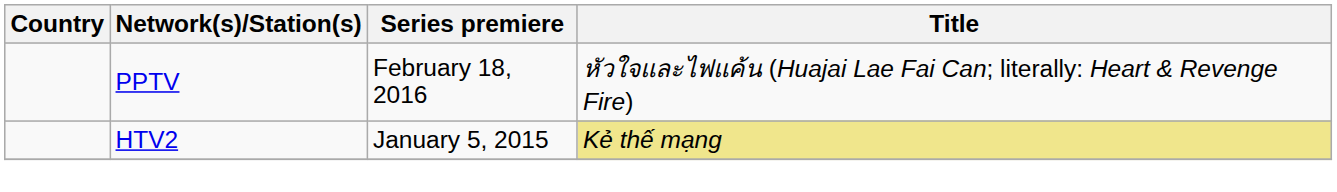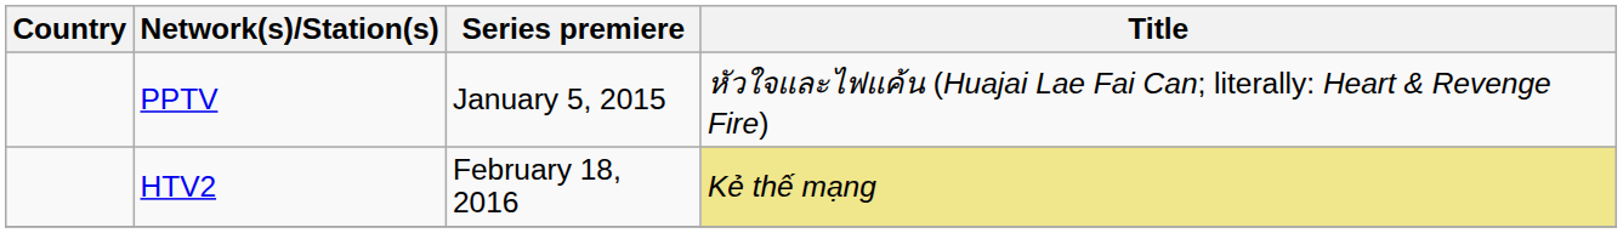 <table class="sortable wikitable">
 <tr>
 <th>Country</th>
 <th>Network(s)/Station(s)</th>
 <th>Series premiere</th>
 <th>Title</th>
 </tr>
 <tr>
 <td></td>
 <td><a href='#'>PPTV</a></td>
-<td>February 18, 2016</td>
+<td>January 5, 2015</td>
 <td><em>หัวใจและไฟแค้น</em> (<em>Huajai Lae Fai Can</em>; literally: <em>Heart & Revenge Fire</em>)</td>
 </tr>
 <tr>
 <td></td>
 <td><a href='#'>HTV2</a></td>
-<td>January 5, 2015</td>
+<td>February 18, 2016</td>
 <td style="background: khaki;"><em>Kẻ thế mạng</em></td>
 </tr>
 <tr>
 </tr>
 </table>
